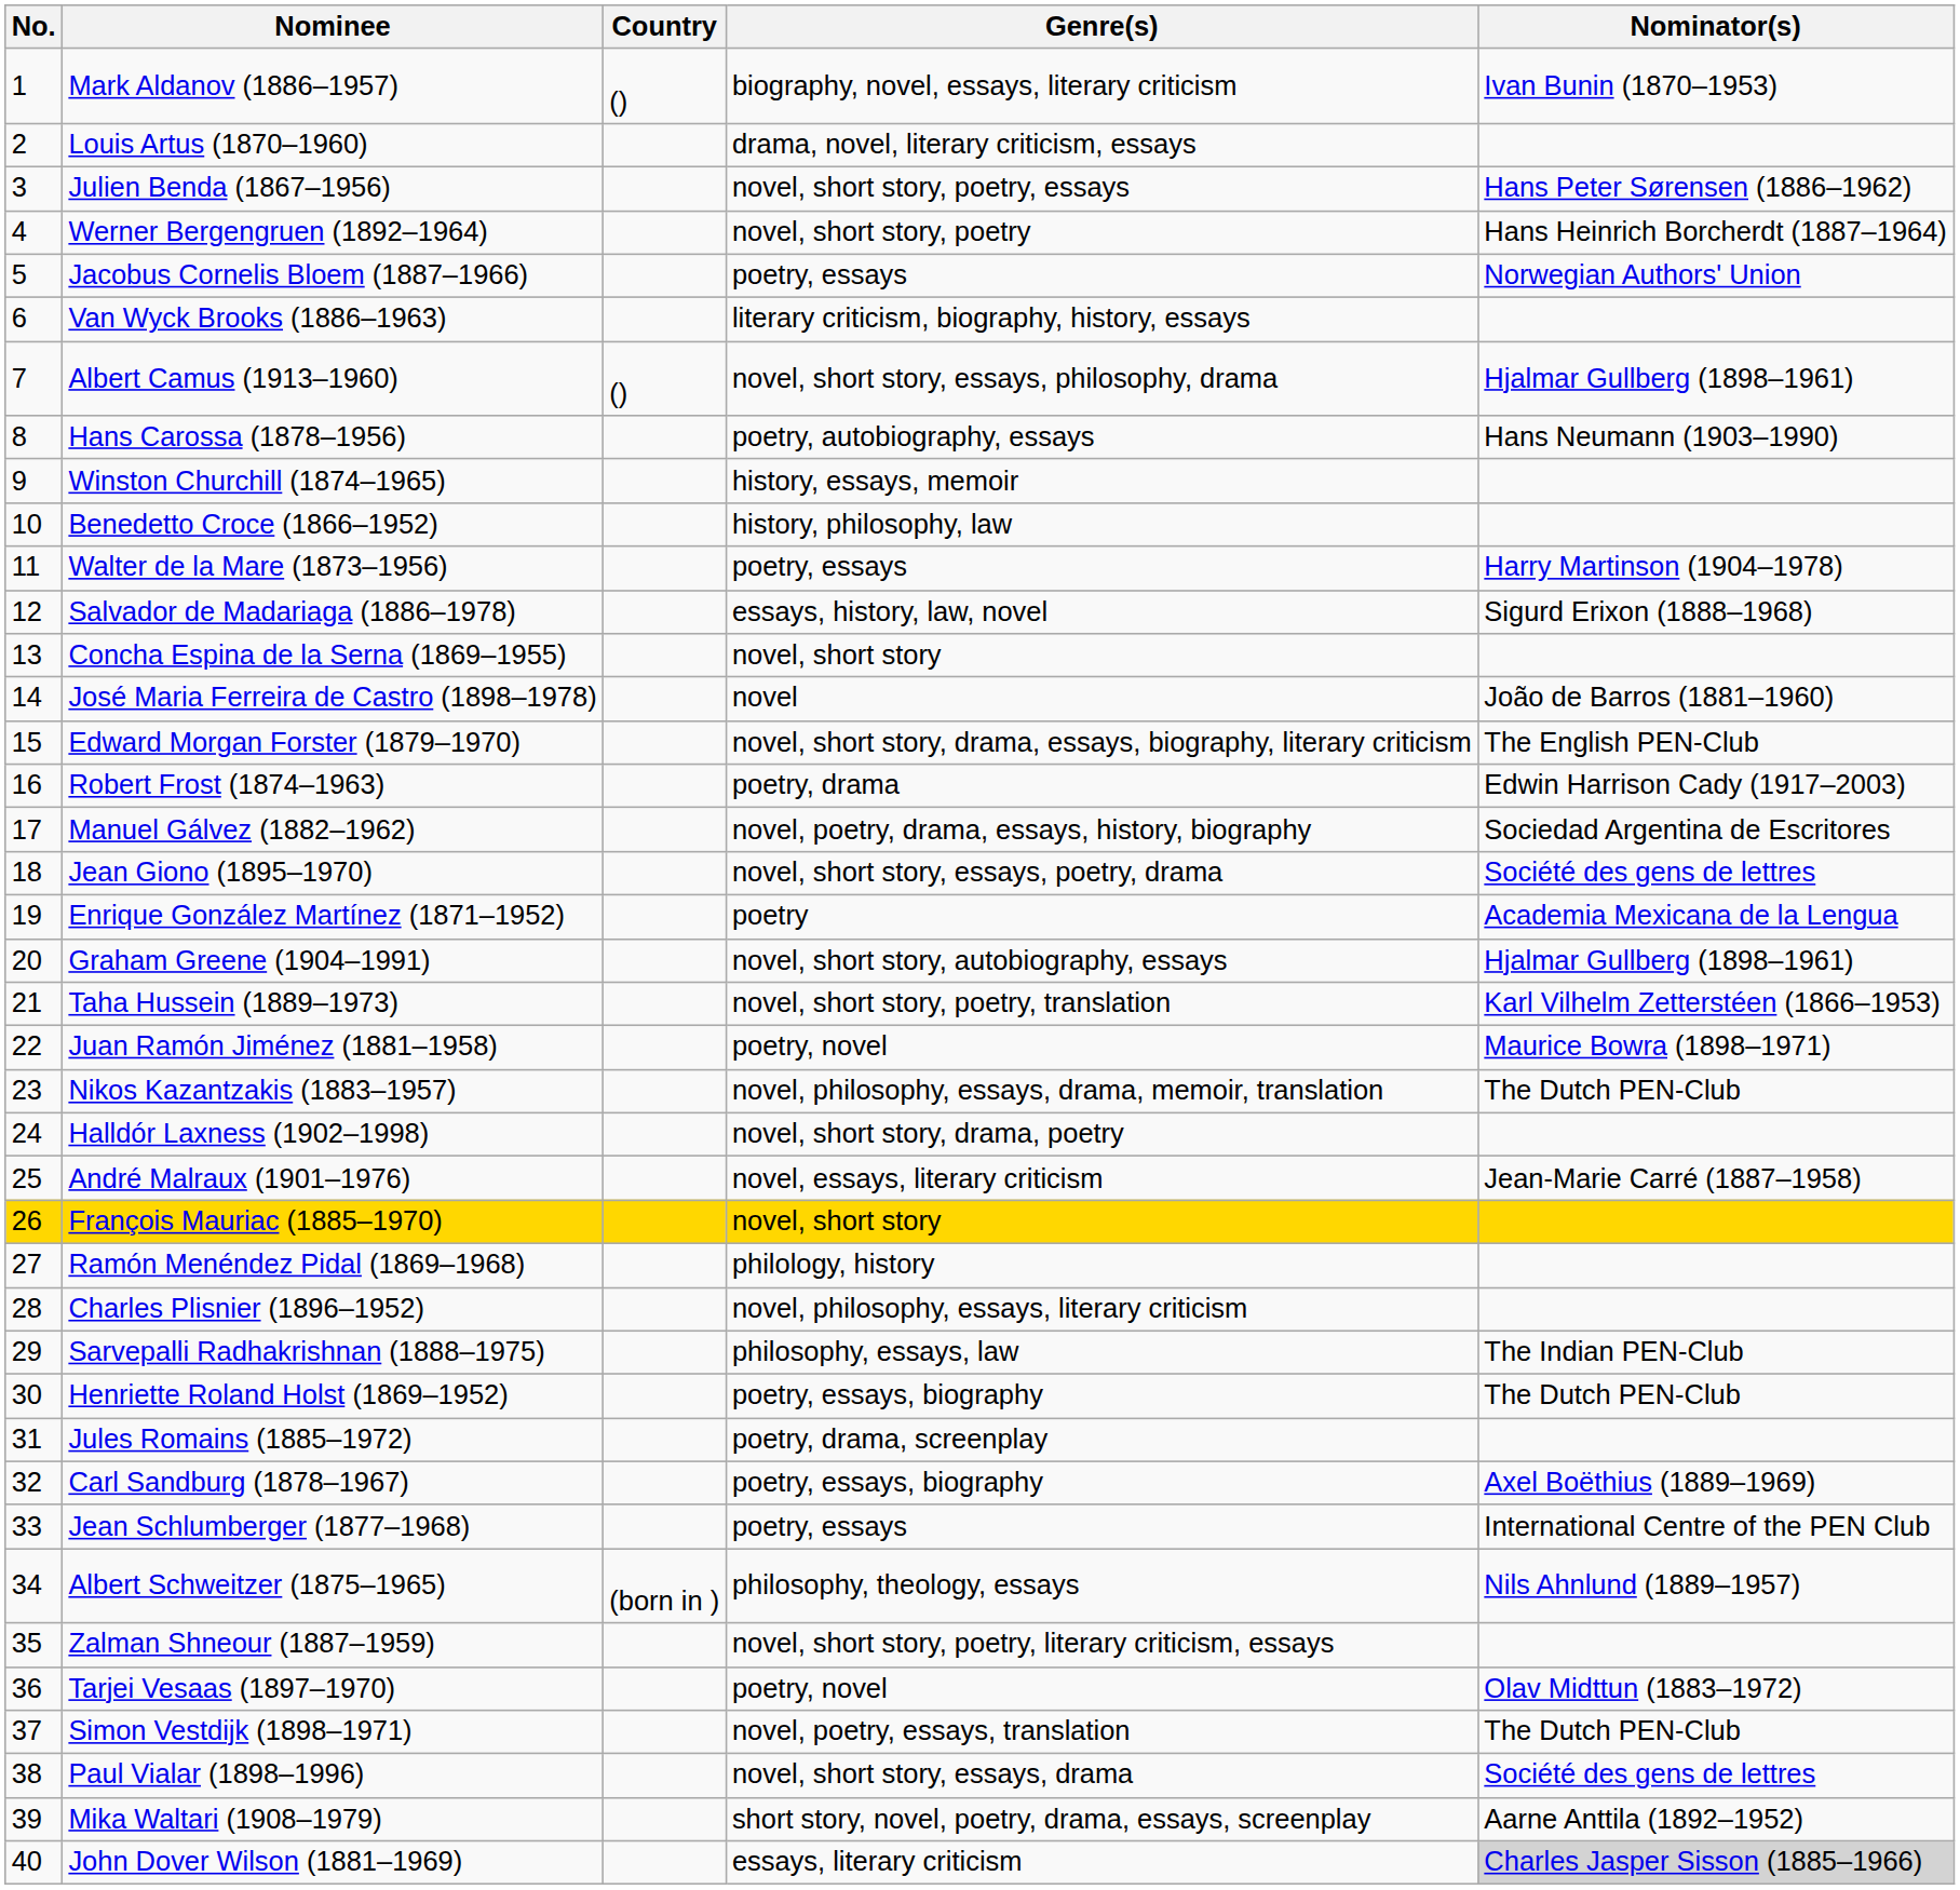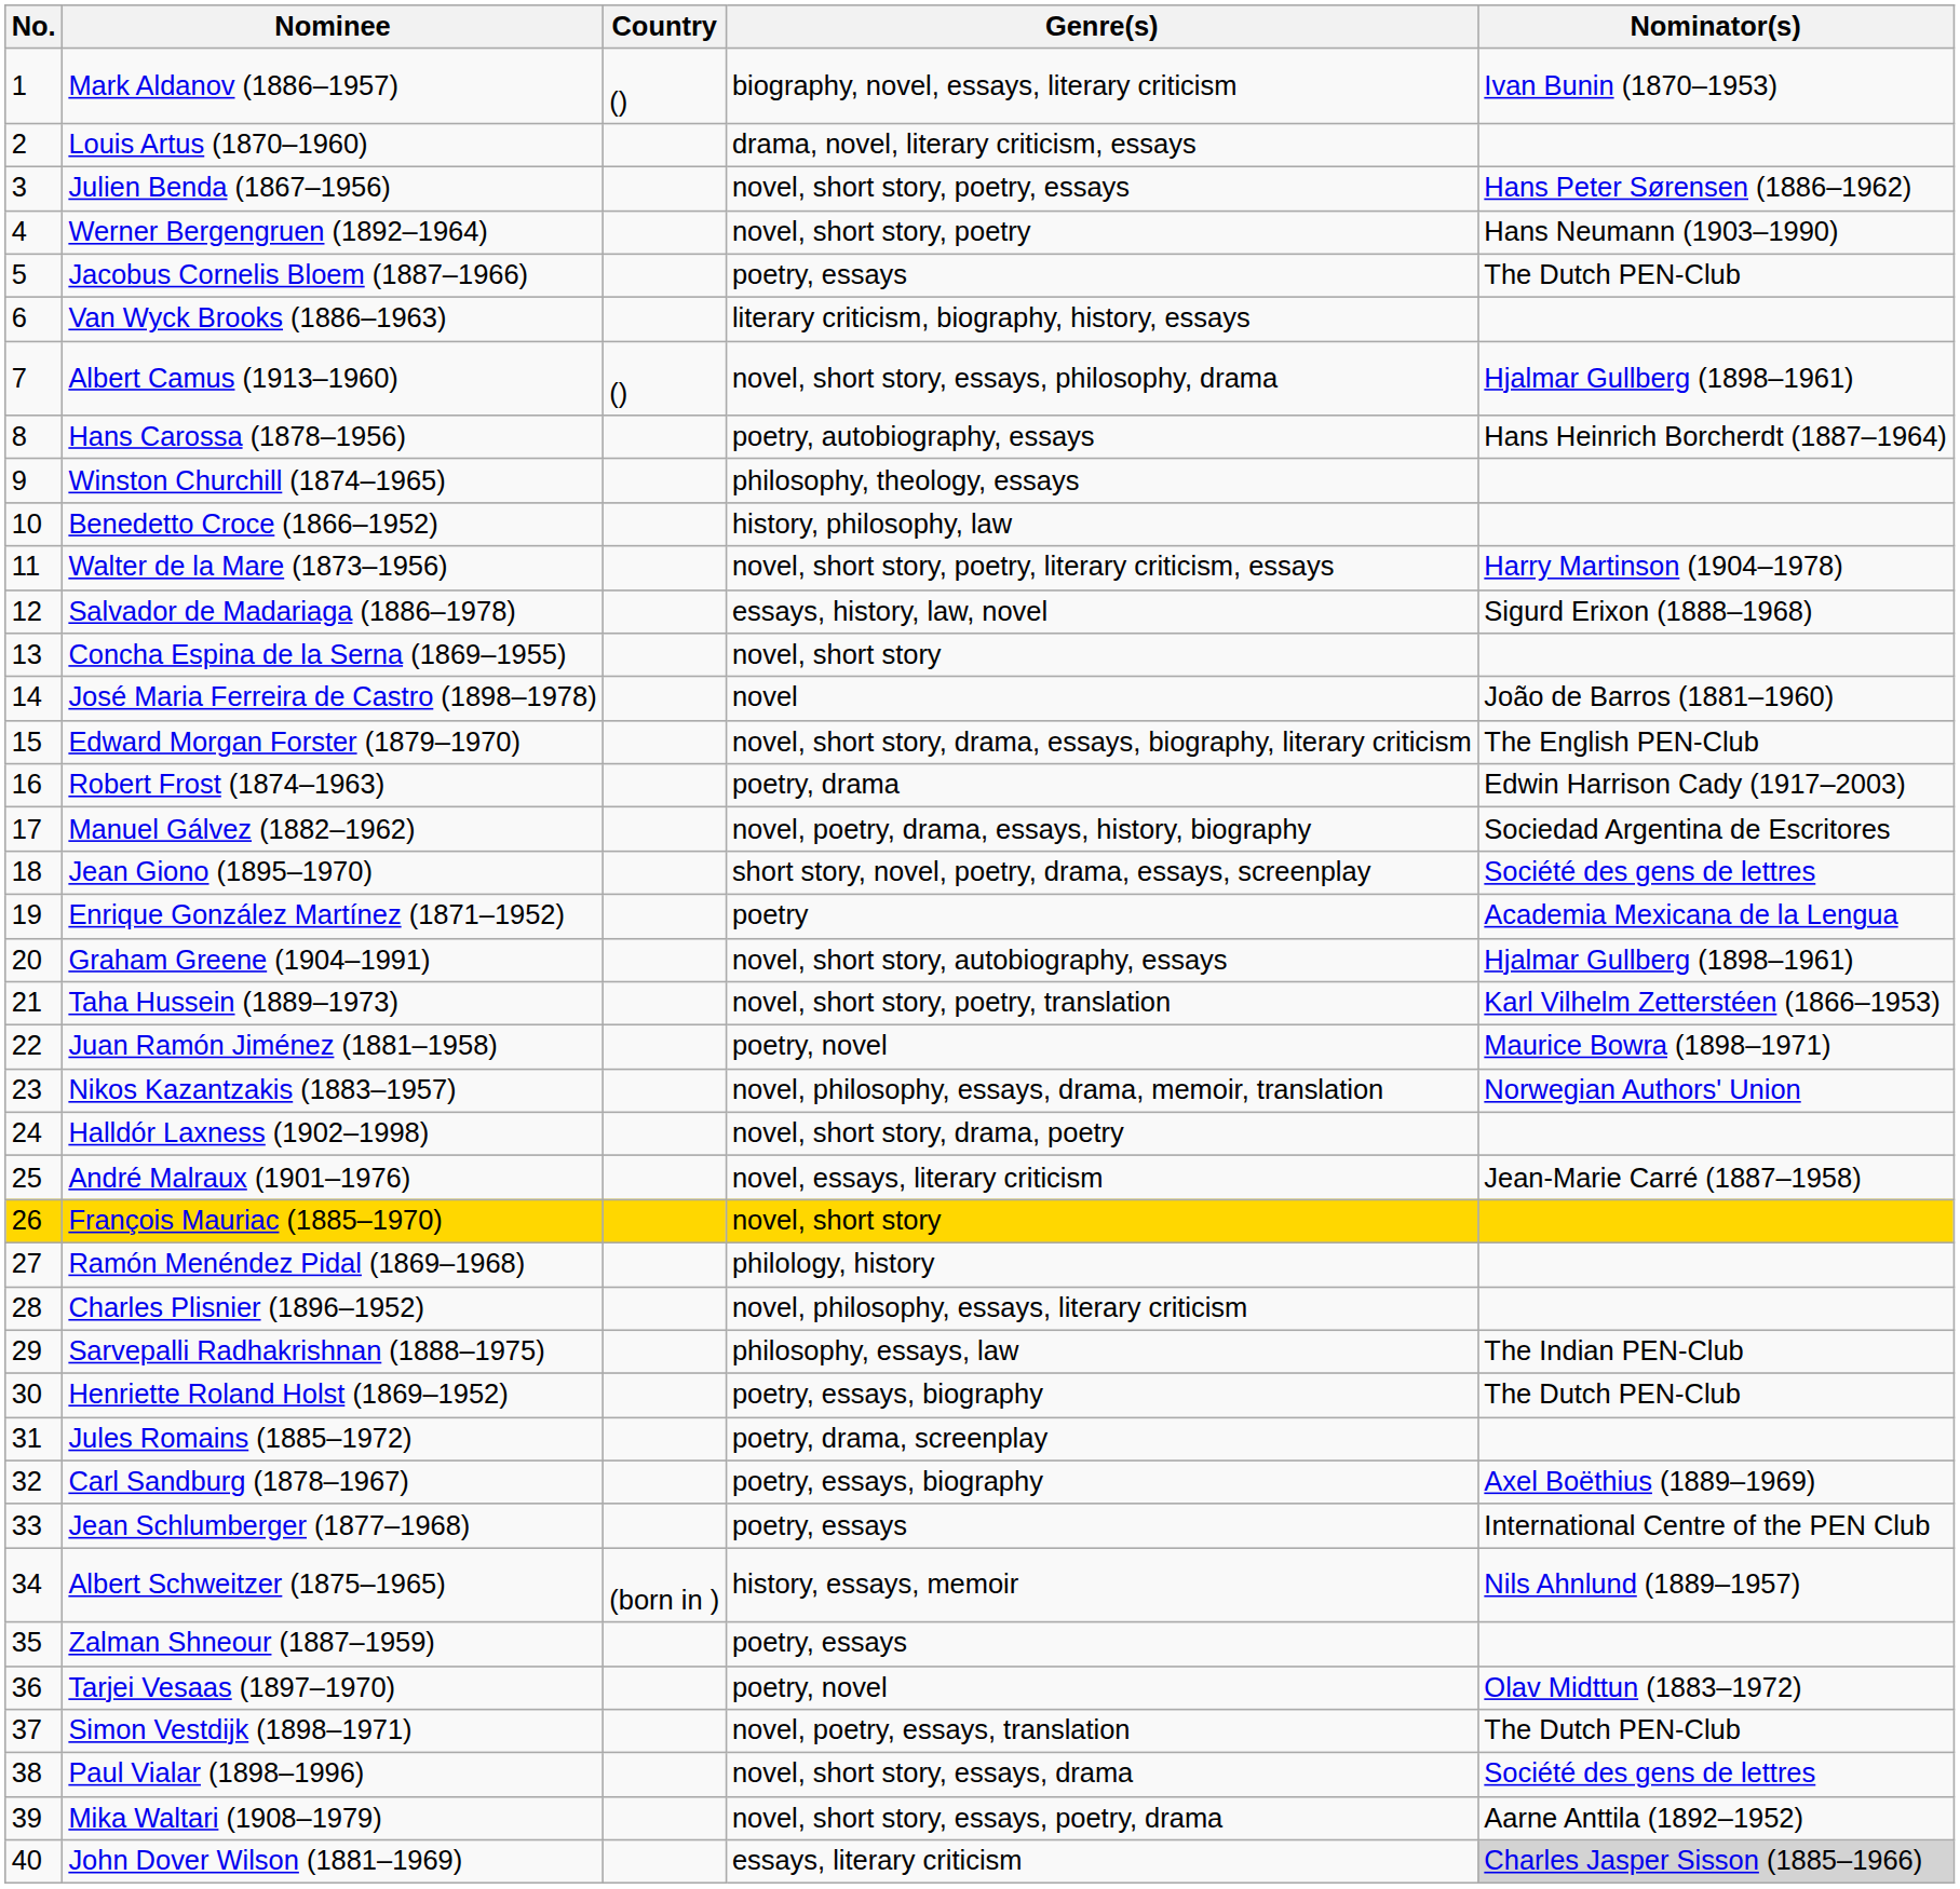 <table class="sortable wikitable mw-collapsible">
 <tr>
 <th scope=col>No.</th>
 <th scope=col>Nominee</th>
 <th scope=col>Country</th>
 <th scope=col>Genre(s)</th>
 <th scope=col>Nominator(s)</th>
 </tr>
 <tr>
 <td>1</td>
 <td><a href='#'>Mark Aldanov</a> (1886–1957)</td>
 <td><br>()<br></td>
 <td>biography, novel, essays, literary criticism</td>
 <td> <a href='#'>Ivan Bunin</a> (1870–1953)</td>
 </tr>
 <tr>
 <td>2</td>
 <td><a href='#'>Louis Artus</a> (1870–1960)</td>
 <td></td>
 <td>drama, novel, literary criticism, essays</td>
 <td></td>
 </tr>
 <tr>
 <td>3</td>
 <td><a href='#'>Julien Benda</a> (1867–1956)</td>
 <td></td>
 <td>novel, short story, poetry, essays</td>
 <td><a href='#'>Hans Peter Sørensen</a> (1886–1962)</td>
 </tr>
 <tr>
 <td>4</td>
 <td><a href='#'>Werner Bergengruen</a> (1892–1964)</td>
 <td></td>
 <td>novel, short story, poetry</td>
-<td>Hans Heinrich Borcherdt (1887–1964)</td>
+<td>Hans Neumann (1903–1990)</td>
 </tr>
 <tr>
 <td>5</td>
 <td><a href='#'>Jacobus Cornelis Bloem</a> (1887–1966)</td>
 <td></td>
 <td>poetry, essays</td>
-<td><a href='#'>Norwegian Authors' Union</a></td>
+<td>The Dutch PEN-Club</td>
 </tr>
 <tr>
 <td>6</td>
 <td><a href='#'>Van Wyck Brooks</a> (1886–1963)</td>
 <td></td>
 <td>literary criticism, biography, history, essays</td>
 <td></td>
 </tr>
 <tr>
 <td>7</td>
 <td><a href='#'>Albert Camus</a> (1913–1960)</td>
 <td><br>()</td>
 <td>novel, short story, essays, philosophy, drama</td>
 <td><a href='#'>Hjalmar Gullberg</a> (1898–1961)</td>
 </tr>
 <tr>
 <td>8</td>
 <td><a href='#'>Hans Carossa</a> (1878–1956)</td>
 <td></td>
 <td>poetry, autobiography, essays</td>
-<td>Hans Neumann (1903–1990)</td>
+<td>Hans Heinrich Borcherdt (1887–1964)</td>
 </tr>
 <tr>
 <td>9</td>
 <td><a href='#'>Winston Churchill</a> (1874–1965)</td>
 <td></td>
-<td>history, essays, memoir</td>
+<td>philosophy, theology, essays</td>
 <td></td>
 </tr>
 <tr>
 <td>10</td>
 <td><a href='#'>Benedetto Croce</a> (1866–1952)</td>
 <td></td>
 <td>history, philosophy, law</td>
 <td></td>
 </tr>
 <tr>
 <td>11</td>
 <td><a href='#'>Walter de la Mare</a> (1873–1956)</td>
 <td></td>
-<td>poetry, essays</td>
+<td>novel, short story, poetry, literary criticism, essays</td>
 <td><a href='#'>Harry Martinson</a> (1904–1978)</td>
 </tr>
 <tr>
 <td>12</td>
 <td><a href='#'>Salvador de Madariaga</a> (1886–1978)</td>
 <td></td>
 <td>essays, history, law, novel</td>
 <td>Sigurd Erixon (1888–1968)</td>
 </tr>
 <tr>
 <td>13</td>
 <td><a href='#'>Concha Espina de la Serna</a> (1869–1955)</td>
 <td></td>
 <td>novel, short story</td>
 <td></td>
 </tr>
 <tr>
 <td>14</td>
 <td><a href='#'>José Maria Ferreira de Castro</a> (1898–1978)</td>
 <td></td>
 <td>novel</td>
 <td>João de Barros (1881–1960)</td>
 </tr>
 <tr>
 <td>15</td>
 <td><a href='#'>Edward Morgan Forster</a> (1879–1970)</td>
 <td></td>
 <td>novel, short story, drama, essays, biography, literary criticism</td>
 <td>The English PEN-Club</td>
 </tr>
 <tr>
 <td>16</td>
 <td><a href='#'>Robert Frost</a> (1874–1963)</td>
 <td></td>
 <td>poetry, drama</td>
 <td>Edwin Harrison Cady (1917–2003)</td>
 </tr>
 <tr>
 <td>17</td>
 <td><a href='#'>Manuel Gálvez</a> (1882–1962)</td>
 <td></td>
 <td>novel, poetry, drama, essays, history, biography</td>
 <td>Sociedad Argentina de Escritores</td>
 </tr>
 <tr>
 <td>18</td>
 <td><a href='#'>Jean Giono</a> (1895–1970)</td>
 <td></td>
-<td>novel, short story, essays, poetry, drama</td>
+<td>short story, novel, poetry, drama, essays, screenplay</td>
 <td><a href='#'>Société des gens de lettres</a></td>
 </tr>
 <tr>
 <td>19</td>
 <td><a href='#'>Enrique González Martínez</a> (1871–1952)</td>
 <td></td>
 <td>poetry</td>
 <td><a href='#'>Academia Mexicana de la Lengua</a></td>
 </tr>
 <tr>
 <td>20</td>
 <td><a href='#'>Graham Greene</a> (1904–1991)</td>
 <td></td>
 <td>novel, short story, autobiography, essays</td>
 <td><a href='#'>Hjalmar Gullberg</a> (1898–1961)</td>
 </tr>
 <tr>
 <td>21</td>
 <td><a href='#'>Taha Hussein</a> (1889–1973)</td>
 <td></td>
 <td>novel, short story, poetry, translation</td>
 <td><a href='#'>Karl Vilhelm Zetterstéen</a> (1866–1953)</td>
 </tr>
 <tr>
 <td>22</td>
 <td><a href='#'>Juan Ramón Jiménez</a> (1881–1958)</td>
 <td></td>
 <td>poetry, novel</td>
 <td><a href='#'>Maurice Bowra</a> (1898–1971)</td>
 </tr>
 <tr>
 <td>23</td>
 <td><a href='#'>Nikos Kazantzakis</a> (1883–1957)</td>
 <td></td>
 <td>novel, philosophy, essays, drama, memoir, translation</td>
-<td>The Dutch PEN-Club</td>
+<td><a href='#'>Norwegian Authors' Union</a></td>
 </tr>
 <tr>
 <td>24</td>
 <td><a href='#'>Halldór Laxness</a> (1902–1998)</td>
 <td></td>
 <td>novel, short story, drama, poetry</td>
 <td></td>
 </tr>
 <tr>
 <td>25</td>
 <td><a href='#'>André Malraux</a> (1901–1976)</td>
 <td></td>
 <td>novel, essays, literary criticism</td>
 <td>Jean-Marie Carré (1887–1958)</td>
 </tr>
 <tr>
 <td style="background:gold;white-space:nowrap">26</td>
 <td style="background:gold;white-space:nowrap"><a href='#'>François Mauriac</a> (1885–1970)</td>
 <td style="background:gold;white-space:nowrap"></td>
 <td style="background:gold;white-space:nowrap">novel, short story</td>
 <td style="background:gold;white-space:nowrap"></td>
 </tr>
 <tr>
 <td>27</td>
 <td><a href='#'>Ramón Menéndez Pidal</a> (1869–1968)</td>
 <td></td>
 <td>philology, history</td>
 <td></td>
 </tr>
 <tr>
 <td>28</td>
 <td><a href='#'>Charles Plisnier</a> (1896–1952)</td>
 <td></td>
 <td>novel, philosophy, essays, literary criticism</td>
 <td></td>
 </tr>
 <tr>
 <td>29</td>
 <td><a href='#'>Sarvepalli Radhakrishnan</a> (1888–1975)</td>
 <td></td>
 <td>philosophy, essays, law</td>
 <td>The Indian PEN-Club</td>
 </tr>
 <tr>
 <td>30</td>
 <td><a href='#'>Henriette Roland Holst</a> (1869–1952)</td>
 <td></td>
 <td>poetry, essays, biography</td>
 <td>The Dutch PEN-Club</td>
 </tr>
 <tr>
 <td>31</td>
 <td><a href='#'>Jules Romains</a> (1885–1972)</td>
 <td></td>
 <td>poetry, drama, screenplay</td>
 <td></td>
 </tr>
 <tr>
 <td>32</td>
 <td><a href='#'>Carl Sandburg</a> (1878–1967)</td>
 <td></td>
 <td>poetry, essays, biography</td>
 <td><a href='#'>Axel Boëthius</a> (1889–1969)</td>
 </tr>
 <tr>
 <td>33</td>
 <td><a href='#'>Jean Schlumberger</a> (1877–1968)</td>
 <td></td>
 <td>poetry, essays</td>
 <td>International Centre of the PEN Club</td>
 </tr>
 <tr>
 <td>34</td>
 <td><a href='#'>Albert Schweitzer</a> (1875–1965)</td>
 <td><br>(born in )</td>
-<td>philosophy, theology, essays</td>
+<td>history, essays, memoir</td>
 <td><a href='#'>Nils Ahnlund</a> (1889–1957)</td>
 </tr>
 <tr>
 <td>35</td>
 <td><a href='#'>Zalman Shneour</a> (1887–1959)</td>
 <td><br></td>
-<td>novel, short story, poetry, literary criticism, essays</td>
+<td>poetry, essays</td>
 <td></td>
 </tr>
 <tr>
 <td>36</td>
 <td><a href='#'>Tarjei Vesaas</a> (1897–1970)</td>
 <td></td>
 <td>poetry, novel</td>
 <td><a href='#'>Olav Midttun</a> (1883–1972)</td>
 </tr>
 <tr>
 <td>37</td>
 <td><a href='#'>Simon Vestdijk</a> (1898–1971)</td>
 <td></td>
 <td>novel, poetry, essays, translation</td>
 <td>The Dutch PEN-Club</td>
 </tr>
 <tr>
 <td>38</td>
 <td><a href='#'>Paul Vialar</a> (1898–1996)</td>
 <td></td>
 <td>novel, short story, essays, drama</td>
 <td><a href='#'>Société des gens de lettres</a></td>
 </tr>
 <tr>
 <td>39</td>
 <td><a href='#'>Mika Waltari</a> (1908–1979)</td>
 <td></td>
-<td>short story, novel, poetry, drama, essays, screenplay</td>
+<td>novel, short story, essays, poetry, drama</td>
 <td>Aarne Anttila (1892–1952)</td>
 </tr>
 <tr>
 <td>40</td>
 <td><a href='#'>John Dover Wilson</a> (1881–1969)</td>
 <td></td>
 <td>essays, literary criticism</td>
 <td style="background: lightgrey;"><a href='#'>Charles Jasper Sisson</a> (1885–1966)</td>
 </tr>
 </table>
